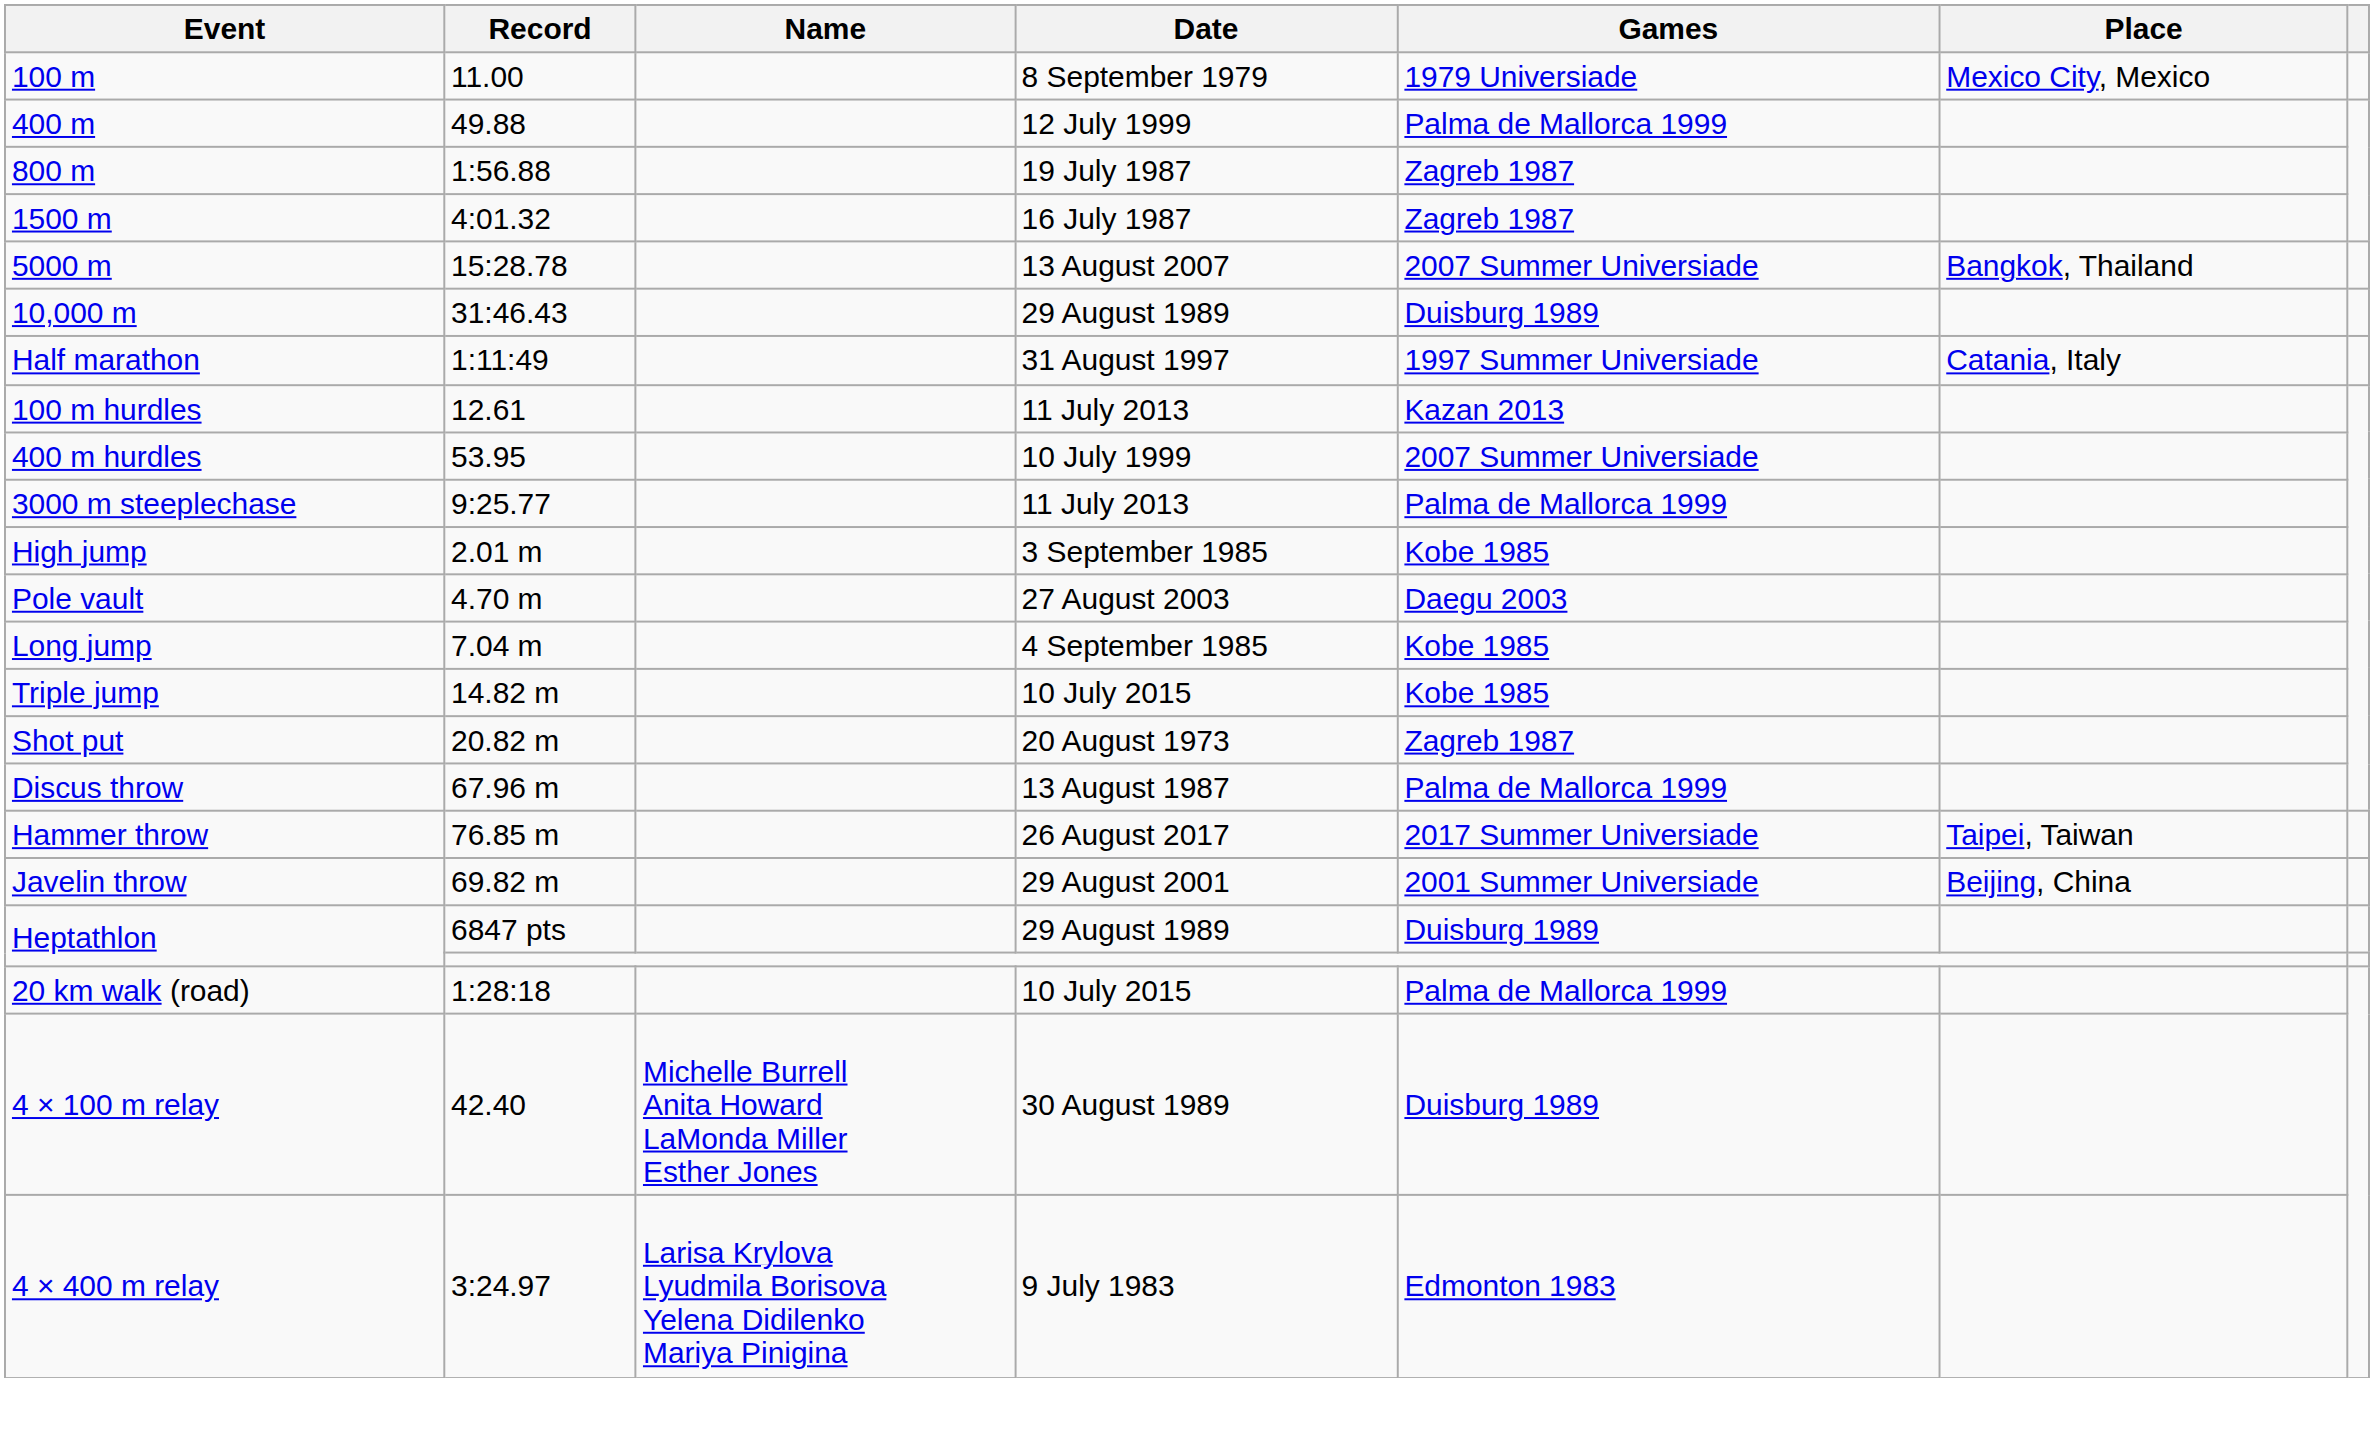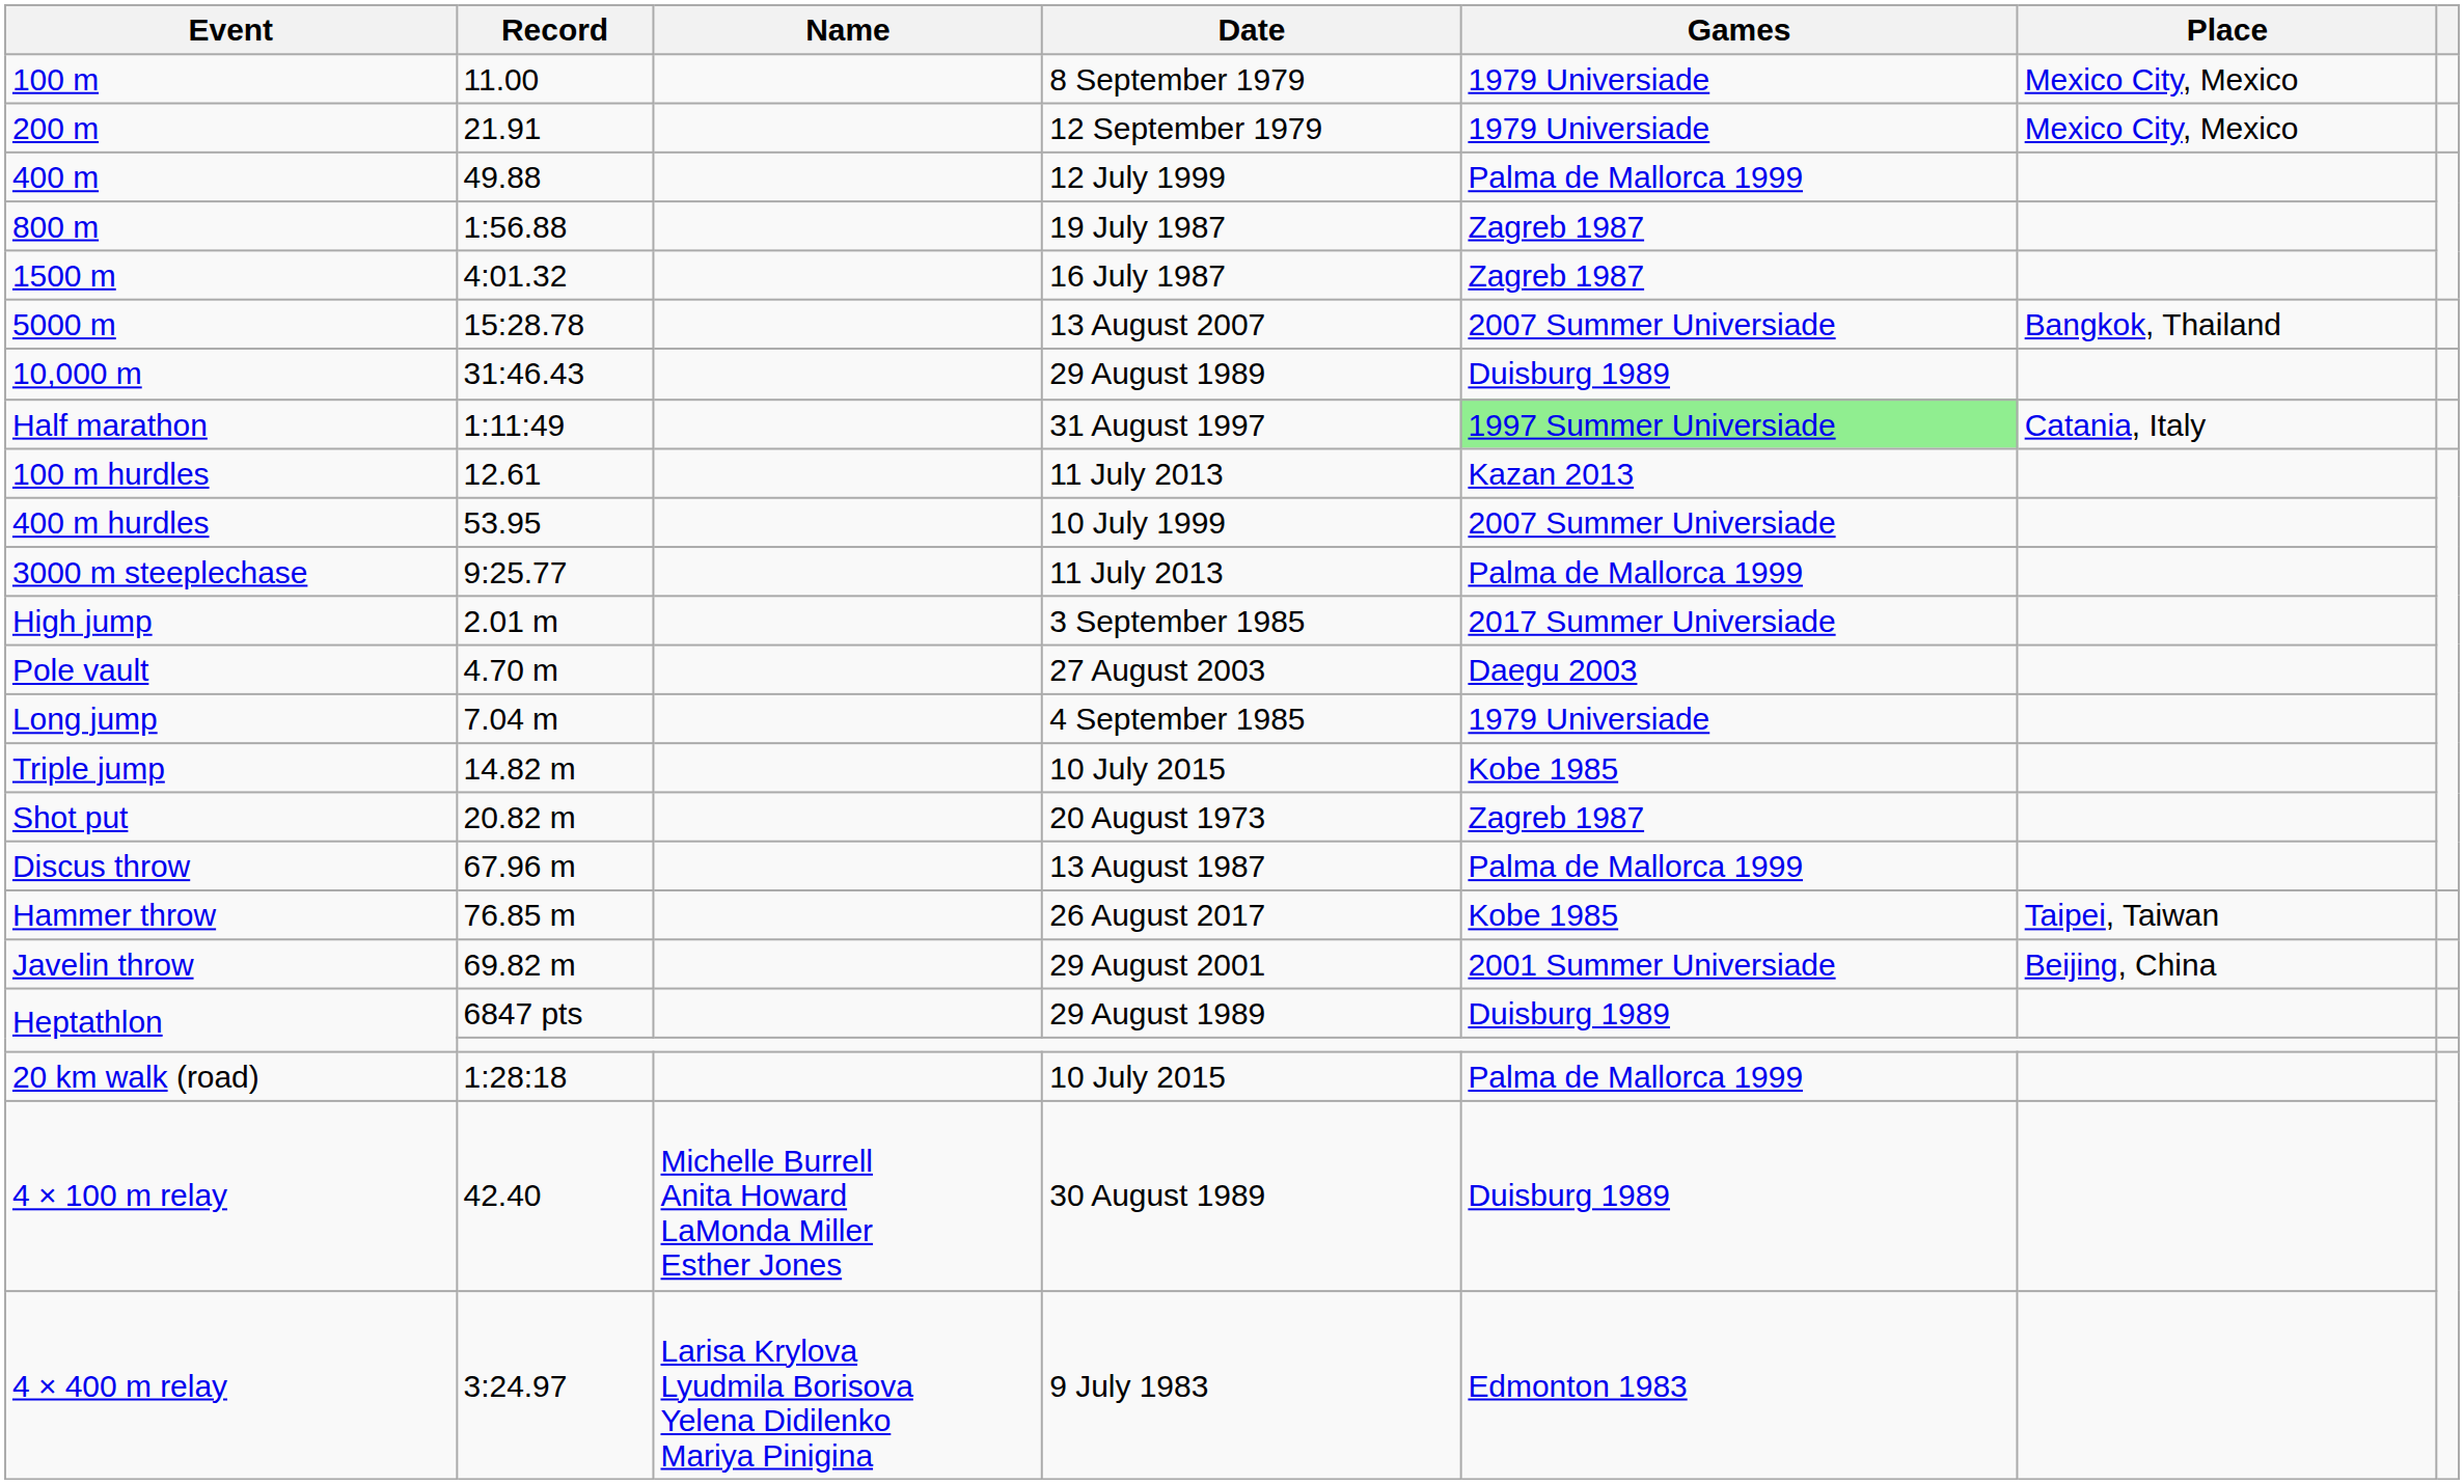 <table class="wikitable sortable plainrowheaders" style="font-size:95%; width: 95%;">
 <tr>
 <th>Event</th>
 <th>Record</th>
 <th>Name</th>
 <th>Date</th>
 <th>Games</th>
 <th>Place</th>
 <th></th>
 </tr>
 <tr>
 <td><a href='#'>100 m</a></td>
 <td>11.00 </td>
 <td></td>
 <td>8 September 1979</td>
+<td><a href='#'>1979 Universiade</a></td>
+<td><a href='#'>Mexico City</a>, Mexico</td>
+<td></td>
+</tr>
+<tr>
+<td><a href='#'>200 m</a></td>
+<td>21.91 </td>
+<td></td>
+<td>12 September 1979</td>
 <td><a href='#'>1979 Universiade</a></td>
 <td><a href='#'>Mexico City</a>, Mexico</td>
 <td></td>
 </tr>
 <tr>
 <td><a href='#'>400 m</a></td>
 <td>49.88</td>
 <td></td>
 <td>12 July 1999</td>
 <td><a href='#'>Palma de Mallorca 1999</a></td>
 <td></td>
 </tr>
 <tr>
 <td><a href='#'>800 m</a></td>
 <td>1:56.88</td>
 <td></td>
 <td>19 July 1987</td>
 <td><a href='#'>Zagreb 1987</a></td>
 <td></td>
 </tr>
 <tr>
 <td><a href='#'>1500 m</a></td>
 <td>4:01.32</td>
 <td></td>
 <td>16 July 1987</td>
 <td><a href='#'>Zagreb 1987</a></td>
 <td></td>
 </tr>
 <tr>
 <td><a href='#'>5000 m</a></td>
 <td>15:28.78</td>
 <td></td>
 <td>13 August 2007</td>
 <td><a href='#'>2007 Summer Universiade</a></td>
 <td><a href='#'>Bangkok</a>, Thailand</td>
 <td></td>
 </tr>
 <tr>
 <td><a href='#'>10,000 m</a></td>
 <td>31:46.43</td>
 <td></td>
 <td>29 August 1989</td>
 <td><a href='#'>Duisburg 1989</a></td>
 <td></td>
 </tr>
 <tr>
 <td><a href='#'>Half marathon</a></td>
 <td>1:11:49</td>
 <td></td>
 <td>31 August 1997</td>
-<td><a href='#'>1997 Summer Universiade</a></td>
+<td style="background: lightgreen;"><a href='#'>1997 Summer Universiade</a></td>
 <td><a href='#'>Catania</a>, Italy</td>
 <td></td>
 </tr>
 <tr>
 <td><a href='#'>100 m hurdles</a></td>
 <td>12.61 </td>
 <td></td>
 <td>11 July 2013</td>
 <td><a href='#'>Kazan 2013</a></td>
 <td></td>
 </tr>
 <tr>
 <td><a href='#'>400 m hurdles</a></td>
 <td>53.95</td>
 <td></td>
 <td>10 July 1999</td>
 <td><a href='#'>2007 Summer Universiade</a></td>
 <td></td>
 </tr>
 <tr>
 <td><a href='#'>3000 m steeplechase</a></td>
 <td>9:25.77</td>
 <td></td>
 <td>11 July 2013</td>
 <td><a href='#'>Palma de Mallorca 1999</a></td>
 <td></td>
 </tr>
 <tr>
 <td><a href='#'>High jump</a></td>
 <td>2.01 m</td>
 <td></td>
 <td>3 September 1985</td>
-<td><a href='#'>Kobe 1985</a></td>
+<td><a href='#'>2017 Summer Universiade</a></td>
 <td></td>
 </tr>
 <tr>
 <td><a href='#'>Pole vault</a></td>
 <td>4.70 m</td>
 <td></td>
 <td>27 August 2003</td>
 <td><a href='#'>Daegu 2003</a></td>
 <td></td>
 </tr>
 <tr>
 <td><a href='#'>Long jump</a></td>
 <td>7.04 m</td>
 <td></td>
 <td>4 September 1985</td>
-<td><a href='#'>Kobe 1985</a></td>
+<td><a href='#'>1979 Universiade</a></td>
 <td></td>
 </tr>
 <tr>
 <td><a href='#'>Triple jump</a></td>
 <td>14.82 m </td>
 <td></td>
 <td>10 July 2015</td>
 <td><a href='#'>Kobe 1985</a></td>
 <td></td>
 </tr>
 <tr>
 <td><a href='#'>Shot put</a></td>
 <td>20.82 m</td>
 <td></td>
 <td>20 August 1973</td>
 <td><a href='#'>Zagreb 1987</a></td>
 <td></td>
 </tr>
 <tr>
 <td><a href='#'>Discus throw</a></td>
 <td>67.96 m</td>
 <td></td>
 <td>13 August 1987</td>
 <td><a href='#'>Palma de Mallorca 1999</a></td>
 <td></td>
 </tr>
 <tr>
 <td><a href='#'>Hammer throw</a></td>
 <td>76.85 m</td>
 <td></td>
 <td>26 August 2017</td>
-<td><a href='#'>2017 Summer Universiade</a></td>
+<td><a href='#'>Kobe 1985</a></td>
 <td><a href='#'>Taipei</a>, Taiwan</td>
 <td></td>
 </tr>
 <tr>
 <td><a href='#'>Javelin throw</a></td>
 <td>69.82 m</td>
 <td></td>
 <td>29 August 2001</td>
 <td><a href='#'>2001 Summer Universiade</a></td>
 <td><a href='#'>Beijing</a>, China</td>
 <td></td>
 </tr>
 <tr>
 <td rowspan=2><a href='#'>Heptathlon</a></td>
 <td>6847 pts</td>
 <td></td>
 <td>29 August 1989</td>
 <td><a href='#'>Duisburg 1989</a></td>
 <td></td>
 </tr>
 <tr>
 <td colspan=5></td>
 <td></td>
 </tr>
 <tr>
 <td><a href='#'>20 km walk</a> (road)</td>
 <td>1:28:18</td>
 <td></td>
 <td>10 July 2015</td>
 <td><a href='#'>Palma de Mallorca 1999</a></td>
 <td></td>
 </tr>
 <tr>
 <td><a href='#'>4 × 100 m relay</a></td>
 <td>42.40</td>
 <td><br><a href='#'>Michelle Burrell</a><br><a href='#'>Anita Howard</a><br><a href='#'>LaMonda Miller</a><br><a href='#'>Esther Jones</a></td>
 <td>30 August 1989</td>
 <td><a href='#'>Duisburg 1989</a></td>
 <td></td>
 </tr>
 <tr>
 <td><a href='#'>4 × 400 m relay</a></td>
 <td>3:24.97</td>
 <td><br><a href='#'>Larisa Krylova</a><br><a href='#'>Lyudmila Borisova</a><br><a href='#'>Yelena Didilenko</a><br><a href='#'>Mariya Pinigina</a></td>
 <td>9 July 1983</td>
 <td><a href='#'>Edmonton 1983</a></td>
 <td></td>
 </tr>
 </table>
